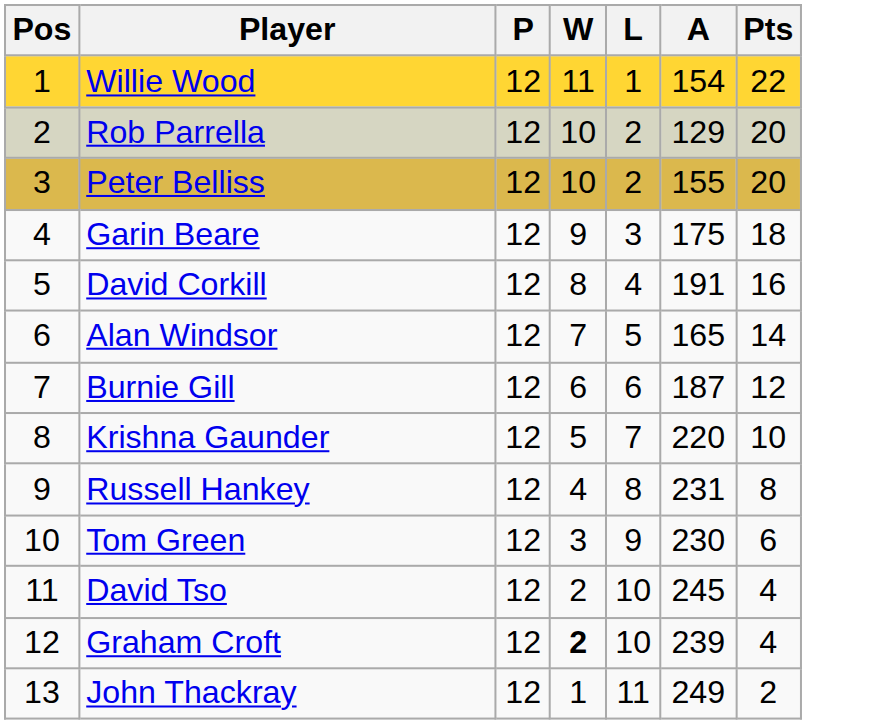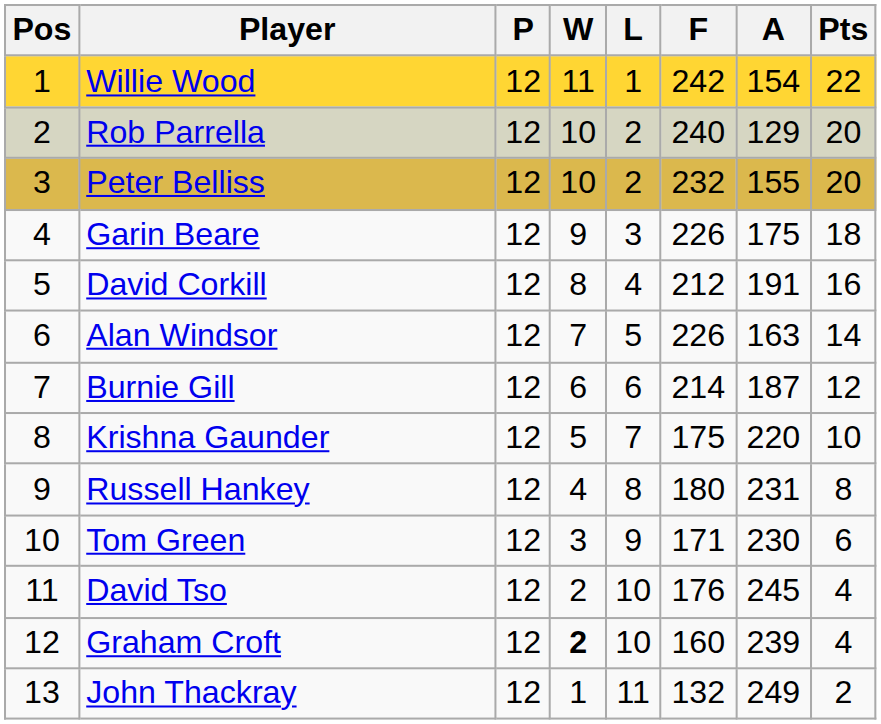 <table class="wikitable" style="font-size: 100%">
 <tr>
 <th width=20>Pos</th>
 <th width=200>Player</th>
 <th width=20>P</th>
 <th width=20>W</th>
 <th width=20>L</th>
+<th width=30>F</th>
 <th width=30>A</th>
 <th width=20>Pts</th>
 </tr>
 <tr align=center style="background: #FFD633;">
 <td>1</td>
 <td align="left"> <a href='#'>Willie Wood</a></td>
 <td>12</td>
 <td>11</td>
 <td>1</td>
+<td>242</td>
 <td>154</td>
 <td>22</td>
 </tr>
 <tr align=center style="background: #D6D6C2;">
 <td>2</td>
 <td align="left"> <a href='#'>Rob Parrella</a></td>
 <td>12</td>
 <td>10</td>
 <td>2</td>
+<td>240</td>
 <td>129</td>
 <td>20</td>
 </tr>
 <tr align=center style="background: #DBB84D;">
 <td>3</td>
 <td align="left"> <a href='#'>Peter Belliss</a></td>
 <td>12</td>
 <td>10</td>
 <td>2</td>
+<td>232</td>
 <td>155</td>
 <td>20</td>
 </tr>
 <tr align=center>
 <td>4</td>
 <td align="left"> <a href='#'>Garin Beare</a></td>
 <td>12</td>
 <td>9</td>
 <td>3</td>
+<td>226</td>
 <td>175</td>
 <td>18</td>
 </tr>
 <tr align=center>
 <td>5</td>
 <td align="left"> <a href='#'>David Corkill</a></td>
 <td>12</td>
 <td>8</td>
 <td>4</td>
+<td>212</td>
 <td>191</td>
 <td>16</td>
 </tr>
 <tr align=center>
 <td>6</td>
 <td align="left"> <a href='#'>Alan Windsor</a></td>
 <td>12</td>
 <td>7</td>
 <td>5</td>
-<td>165</td>
+<td>226</td>
+<td>163</td>
 <td>14</td>
 </tr>
 <tr align=center>
 <td>7</td>
 <td align="left"> <a href='#'>Burnie Gill</a></td>
 <td>12</td>
 <td>6</td>
 <td>6</td>
+<td>214</td>
 <td>187</td>
 <td>12</td>
 </tr>
 <tr align=center>
 <td>8</td>
 <td align="left"> <a href='#'>Krishna Gaunder</a></td>
 <td>12</td>
 <td>5</td>
 <td>7</td>
+<td>175</td>
 <td>220</td>
 <td>10</td>
 </tr>
 <tr align=center>
 <td>9</td>
 <td align="left"> <a href='#'>Russell Hankey</a></td>
 <td>12</td>
 <td>4</td>
 <td>8</td>
+<td>180</td>
 <td>231</td>
 <td>8</td>
 </tr>
 <tr align=center>
 <td>10</td>
 <td align="left"> <a href='#'>Tom Green</a></td>
 <td>12</td>
 <td>3</td>
 <td>9</td>
+<td>171</td>
 <td>230</td>
 <td>6</td>
 </tr>
 <tr align=center>
 <td>11</td>
 <td align="left"> <a href='#'>David Tso</a></td>
 <td>12</td>
 <td>2</td>
 <td>10</td>
+<td>176</td>
 <td>245</td>
 <td>4</td>
 </tr>
 <tr align=center>
 <td>12</td>
 <td align="left"> <a href='#'>Graham Croft</a></td>
 <td>12</td>
 <td><strong>2</strong></td>
 <td>10</td>
+<td>160</td>
 <td>239</td>
 <td>4</td>
 </tr>
 <tr align=center>
 <td>13</td>
 <td align="left"> <a href='#'>John Thackray</a></td>
 <td>12</td>
 <td>1</td>
 <td>11</td>
+<td>132</td>
 <td>249</td>
 <td>2</td>
 </tr>
 </table>
